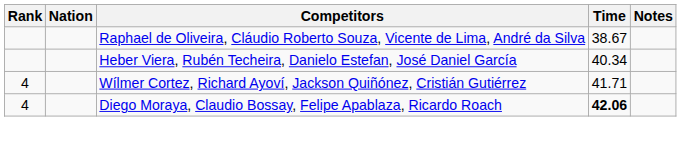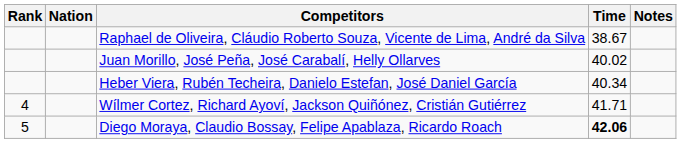 <table class="wikitable sortable" style="text-align:center; font-size:95%">
 <tr>
 <th>Rank</th>
 <th>Nation</th>
 <th>Competitors</th>
 <th>Time</th>
 <th>Notes</th>
 </tr>
 <tr>
 <td></td>
 <td align=left></td>
 <td align=left><a href='#'>Raphael de Oliveira</a>, <a href='#'>Cláudio Roberto Souza</a>, <a href='#'>Vicente de Lima</a>, <a href='#'>André da Silva</a></td>
 <td>38.67</td>
 <td></td>
 </tr>
 <tr>
 <td></td>
 <td align=left></td>
+<td align=left><a href='#'>Juan Morillo</a>, <a href='#'>José Peña</a>, <a href='#'>José Carabalí</a>, <a href='#'>Helly Ollarves</a></td>
+<td>40.02</td>
+<td></td>
+</tr>
+<tr>
+<td></td>
+<td align=left></td>
 <td align=left><a href='#'>Heber Viera</a>, <a href='#'>Rubén Techeira</a>, <a href='#'>Danielo Estefan</a>, <a href='#'>José Daniel García</a></td>
 <td>40.34</td>
 <td></td>
 </tr>
 <tr>
 <td>4</td>
 <td align=left></td>
 <td align=left><a href='#'>Wílmer Cortez</a>, <a href='#'>Richard Ayoví</a>, <a href='#'>Jackson Quiñónez</a>, <a href='#'>Cristián Gutiérrez</a></td>
 <td>41.71</td>
 <td></td>
 </tr>
 <tr>
-<td>4</td>
+<td>5</td>
 <td align=left></td>
 <td align=left><a href='#'>Diego Moraya</a>, <a href='#'>Claudio Bossay</a>, <a href='#'>Felipe Apablaza</a>, <a href='#'>Ricardo Roach</a></td>
 <td><strong>42.06</strong></td>
 <td></td>
 </tr>
 </table>
